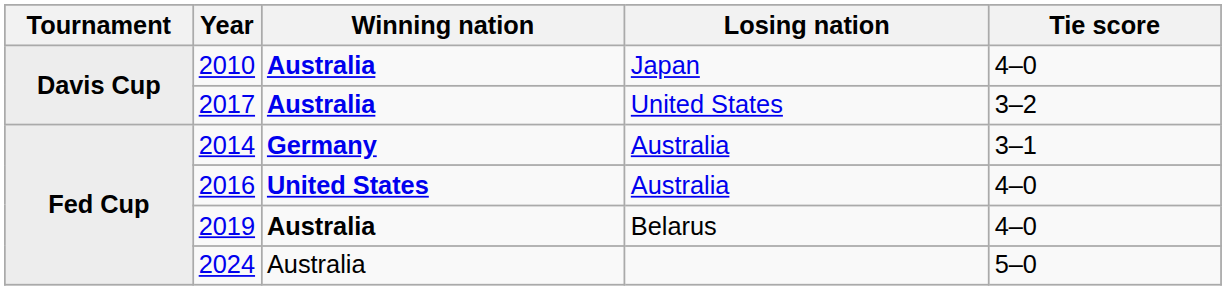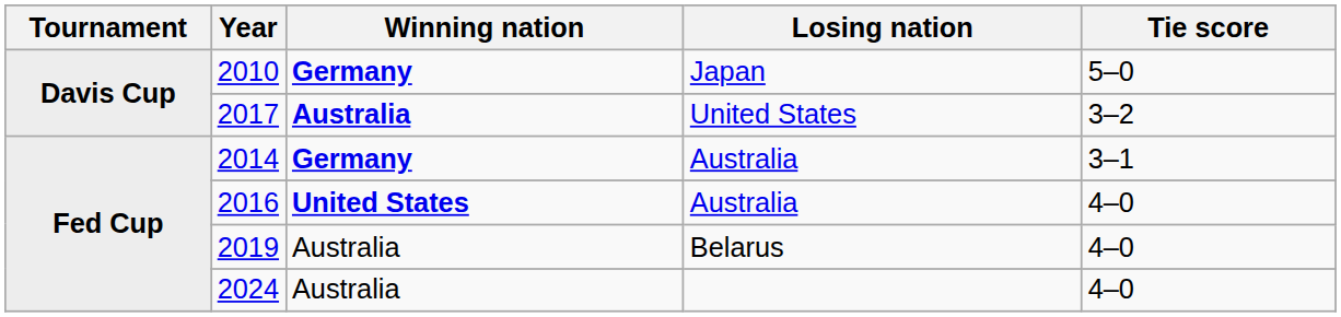 <table class="wikitable" style="font-size:90%">
 <tr>
 <th width="100">Tournament</th>
 <th>Year</th>
 <th width="200">Winning nation</th>
 <th width="200">Losing nation</th>
 <th width="125">Tie score</th>
 </tr>
 <tr>
 <th rowspan="2" style="background:#ededed">Davis Cup</th>
 <td><a href='#'>2010</a></td>
-<td> <strong><a href='#'>Australia</a></strong></td>
+<td> <strong><a href='#'>Germany</a></strong></td>
 <td> <a href='#'>Japan</a></td>
-<td>4–0</td>
+<td>5–0</td>
 </tr>
 <tr>
 <td><a href='#'>2017</a></td>
 <td> <strong><a href='#'>Australia</a></strong></td>
 <td> <a href='#'>United States</a></td>
 <td>3–2</td>
 </tr>
 <tr>
 <th rowspan="4" style="background:#ededed">Fed Cup</th>
 <td><a href='#'>2014</a></td>
 <td> <strong><a href='#'>Germany</a></strong></td>
 <td> <a href='#'>Australia</a></td>
 <td>3–1</td>
 </tr>
 <tr>
 <td><a href='#'>2016</a></td>
 <td> <strong><a href='#'>United States</a></strong></td>
 <td> <a href='#'>Australia</a></td>
 <td>4–0</td>
 </tr>
 <tr>
 <td><a href='#'>2019</a></td>
-<td><strong> Australia</strong></td>
+<td> Australia</td>
 <td>Belarus</td>
 <td>4–0</td>
 </tr>
 <tr>
 <td><a href='#'>2024</a></td>
 <td> Australia</td>
 <td></td>
-<td>5–0</td>
+<td>4–0</td>
 </tr>
 </table>
